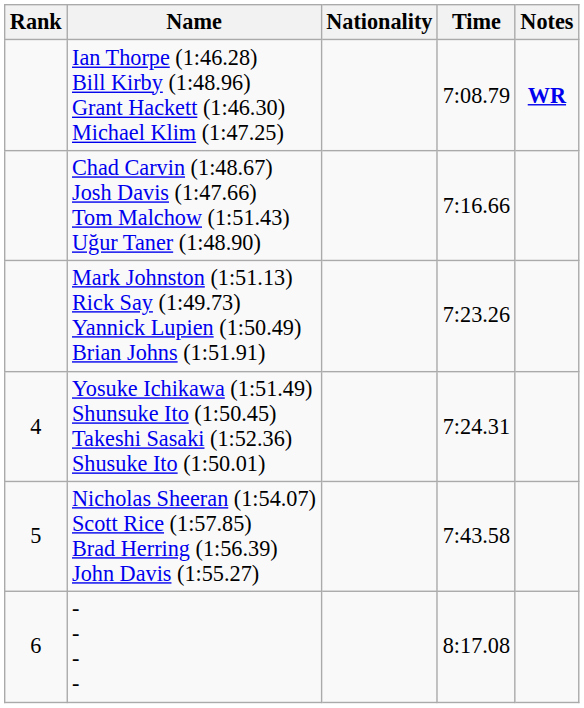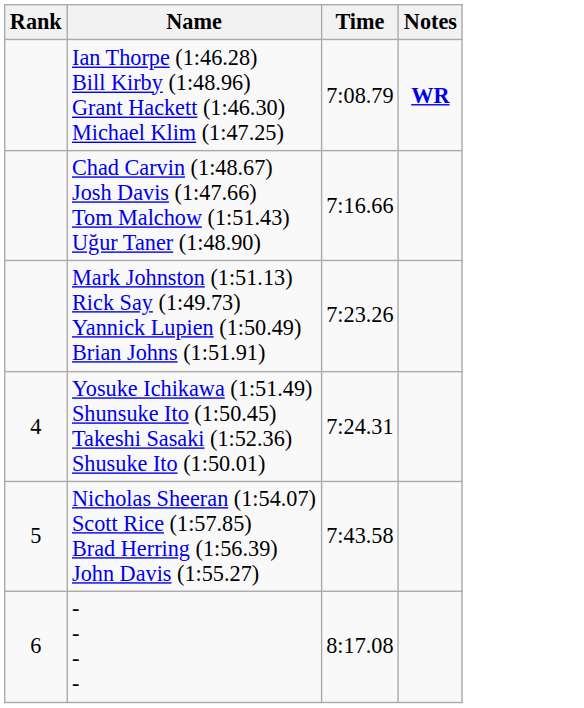 <table class="wikitable sortable" style="text-align:center">
 <tr>
 <th>Rank</th>
 <th>Name</th>
-<th>Nationality</th>
 <th>Time</th>
 <th>Notes</th>
 </tr>
 <tr>
 <td></td>
 <td align=left><a href='#'>Ian Thorpe</a> (1:46.28) <br> <a href='#'>Bill Kirby</a> (1:48.96) <br> <a href='#'>Grant Hackett</a> (1:46.30) <br> <a href='#'>Michael Klim</a> (1:47.25)</td>
-<td align=left></td>
 <td>7:08.79</td>
 <td><strong><a href='#'>WR</a></strong></td>
 </tr>
 <tr>
 <td></td>
 <td align=left><a href='#'>Chad Carvin</a> (1:48.67) <br> <a href='#'>Josh Davis</a> (1:47.66) <br> <a href='#'>Tom Malchow</a> (1:51.43) <br> <a href='#'>Uğur Taner</a> (1:48.90)</td>
-<td align=left></td>
 <td>7:16.66</td>
 <td></td>
 </tr>
 <tr>
 <td></td>
 <td align=left><a href='#'>Mark Johnston</a> (1:51.13) <br> <a href='#'>Rick Say</a> (1:49.73) <br> <a href='#'>Yannick Lupien</a> (1:50.49) <br> <a href='#'>Brian Johns</a> (1:51.91)</td>
-<td align=left></td>
 <td>7:23.26</td>
 <td></td>
 </tr>
 <tr>
 <td>4</td>
 <td align=left><a href='#'>Yosuke Ichikawa</a> (1:51.49) <br> <a href='#'>Shunsuke Ito</a> (1:50.45) <br> <a href='#'>Takeshi Sasaki</a> (1:52.36) <br> <a href='#'>Shusuke Ito</a> (1:50.01)</td>
-<td align=left></td>
 <td>7:24.31</td>
 <td></td>
 </tr>
 <tr>
 <td>5</td>
 <td align=left><a href='#'>Nicholas Sheeran</a> (1:54.07) <br> <a href='#'>Scott Rice</a> (1:57.85) <br> <a href='#'>Brad Herring</a> (1:56.39) <br> <a href='#'>John Davis</a> (1:55.27)</td>
-<td align=left></td>
 <td>7:43.58</td>
 <td></td>
 </tr>
 <tr>
 <td>6</td>
 <td align=left>- <br> - <br> - <br> -</td>
-<td align=left></td>
 <td>8:17.08</td>
 <td></td>
 </tr>
 </table>
